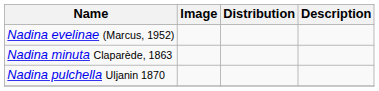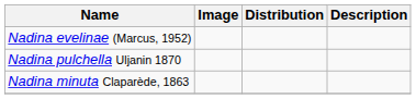 <table class="wikitable sortable" style="text-align:left;">
 <tr>
 <th scope="col">Name</th>
 <th scope="col">Image</th>
 <th scope="col">Distribution</th>
 <th scope="col">Description</th>
 </tr>
 <tr>
 <td scope="row" align="left"><em><a href='#'>Nadina evelinae</a></em> <small>(Marcus, 1952)</small></td>
 <td></td>
 <td></td>
 <td></td>
 </tr>
 <tr>
-<td scope="row" align="left"><em><a href='#'>Nadina minuta</a></em> <small>Claparède, 1863</small></td>
+<td scope="row" align="left"><em><a href='#'>Nadina pulchella</a></em> <small>Uljanin 1870</small></td>
 <td></td>
 <td></td>
 <td></td>
 </tr>
 <tr>
-<td scope="row" align="left"><em><a href='#'>Nadina pulchella</a></em> <small>Uljanin 1870</small></td>
+<td scope="row" align="left"><em><a href='#'>Nadina minuta</a></em> <small>Claparède, 1863</small></td>
 <td></td>
 <td></td>
 <td></td>
 </tr>
 <tr>
 </tr>
 </table>
